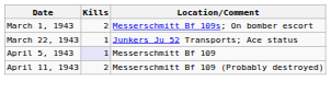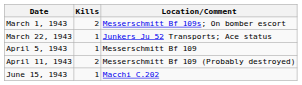 <table class="wikitable">
 <tr>
 <th>Date</th>
 <th>Kills</th>
 <th>Location/Comment</th>
 </tr>
 <tr>
 <td>March 1, 1943</td>
 <td align="right">2</td>
 <td><a href='#'>Messerschmitt Bf 109s</a>; On bomber escort</td>
 </tr>
 <tr>
 <td>March 22, 1943</td>
 <td align="right">1</td>
 <td><a href='#'>Junkers Ju 52</a> Transports; Ace status</td>
 </tr>
 <tr>
 <td>April 5, 1943</td>
-<td align="right" style="background: lavender;">1</td>
+<td align="right">1</td>
 <td>Messerschmitt Bf 109</td>
 </tr>
 <tr>
 <td>April 11, 1943</td>
 <td align="right">2</td>
 <td>Messerschmitt Bf 109 (Probably destroyed)</td>
 </tr>
+<tr>
+<td>June 15, 1943</td>
+<td align="right">1</td>
+<td><a href='#'>Macchi C.202</a></td>
+</tr>
 </table>
